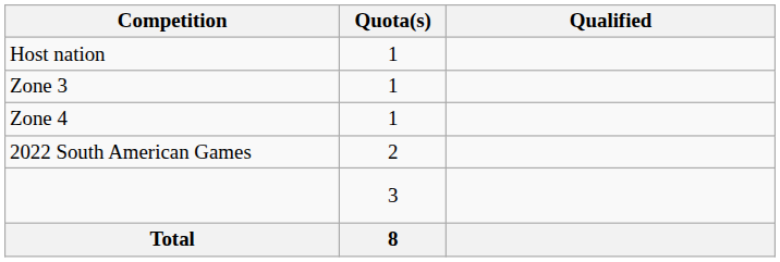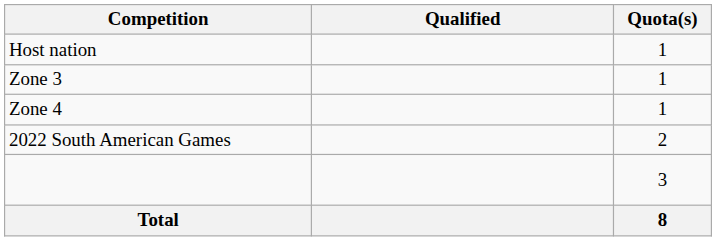 <table class = "wikitable" width=600>
 <tr>
 <th width=300>Competition</th>
+<th width=300>Qualified</th>
 <th width=80>Quota(s)</th>
-<th width=300>Qualified</th>
 </tr>
 <tr>
 <td>Host nation</td>
+<td></td>
 <td align="center">1</td>
-<td></td>
 </tr>
 <tr>
 <td>Zone 3</td>
+<td></td>
 <td align="center">1</td>
-<td></td>
 </tr>
 <tr>
 <td>Zone 4</td>
+<td></td>
 <td align="center">1</td>
-<td></td>
 </tr>
 <tr>
 <td>2022 South American Games</td>
+<td><br></td>
 <td align="center">2</td>
-<td><br></td>
 </tr>
 <tr>
 <td></td>
+<td><br><br></td>
 <td align="center">3</td>
-<td><br><br></td>
 </tr>
 <tr>
 <th>Total</th>
+<th></th>
 <th>8</th>
-<th></th>
 </tr>
 </table>
